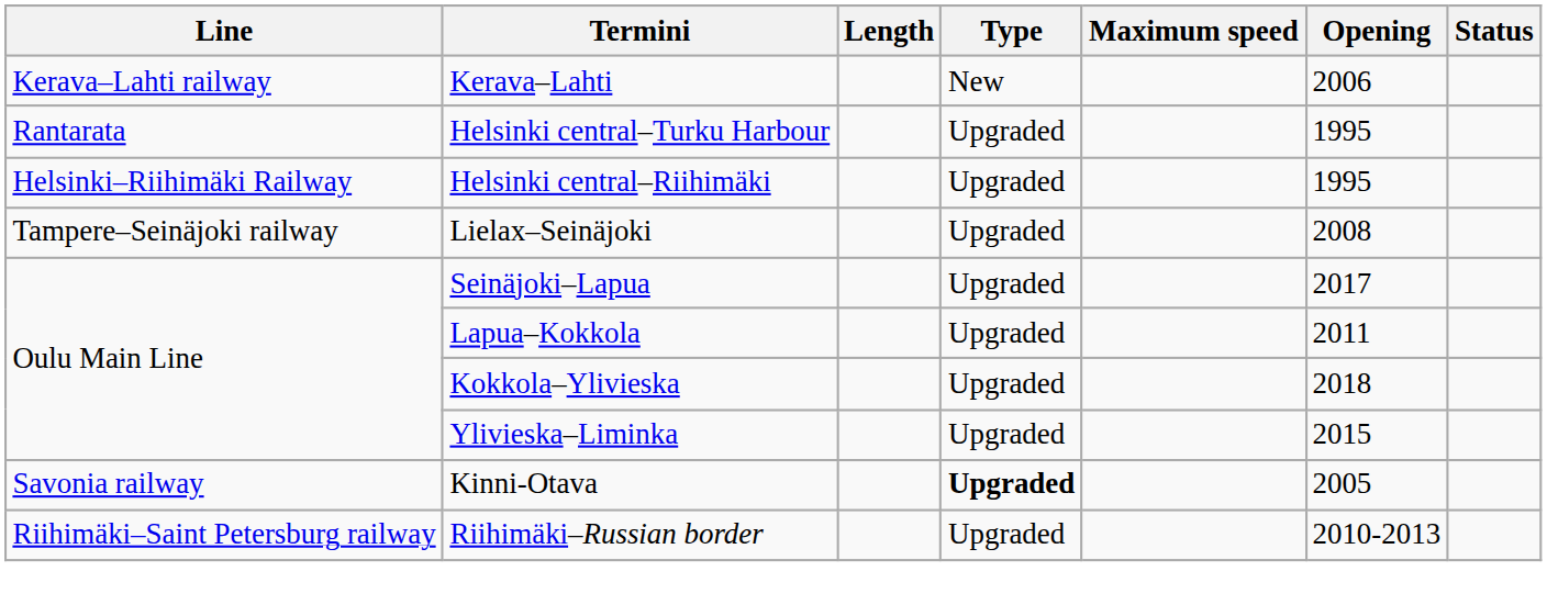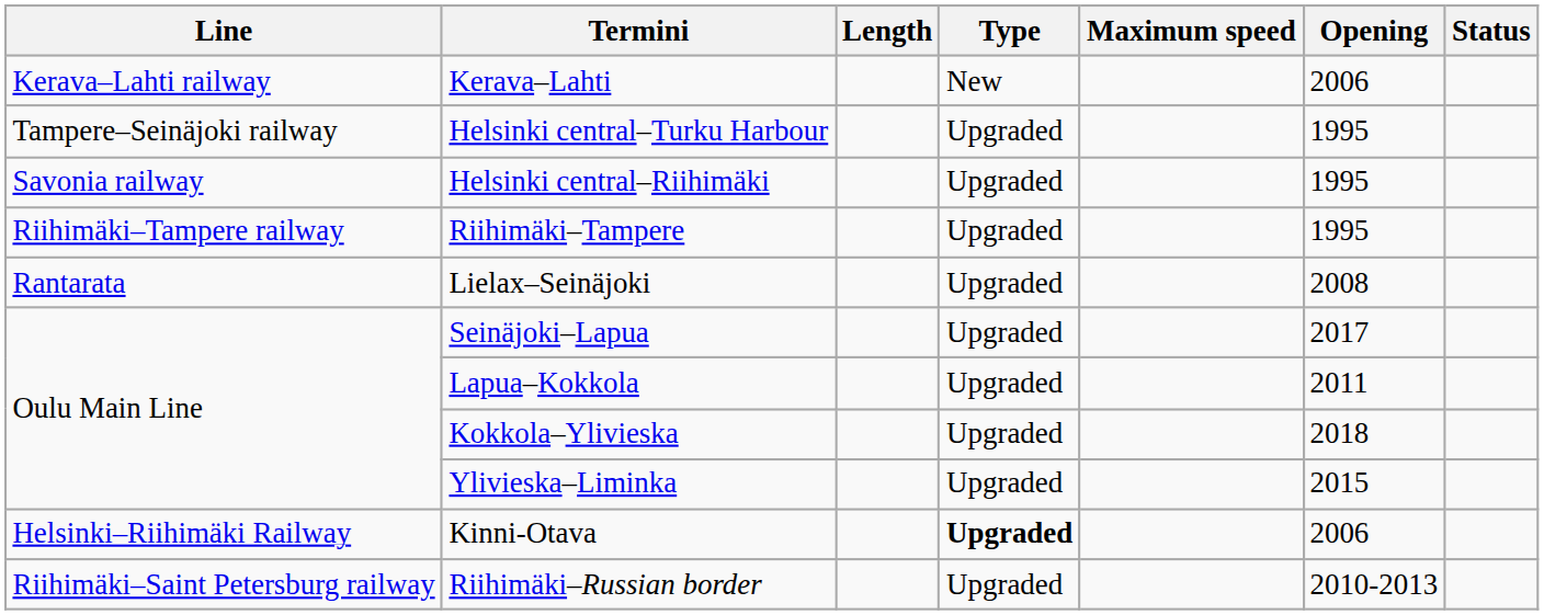 <table class="wikitable sortable static-row-numbers static-row-header-hash" style="font-size:small;">
 <tr>
 <th>Line</th>
 <th>Termini</th>
 <th data-sort-type="number">Length</th>
 <th>Type</th>
 <th>Maximum speed</th>
 <th>Opening</th>
 <th>Status</th>
 </tr>
 <tr>
 <td><a href='#'>Kerava–Lahti railway</a></td>
 <td><a href='#'>Kerava</a>–<a href='#'>Lahti</a></td>
 <td></td>
 <td>New</td>
 <td></td>
 <td>2006</td>
 <td></td>
 </tr>
 <tr>
-<td><a href='#'>Rantarata</a></td>
+<td>Tampere–Seinäjoki railway</td>
 <td><a href='#'>Helsinki central</a>–<a href='#'>Turku Harbour</a></td>
 <td></td>
 <td>Upgraded</td>
 <td></td>
 <td>1995</td>
 <td></td>
 </tr>
 <tr>
-<td><a href='#'>Helsinki–Riihimäki Railway</a></td>
+<td><a href='#'>Savonia railway</a></td>
 <td><a href='#'>Helsinki central</a>–<a href='#'>Riihimäki</a></td>
 <td></td>
 <td>Upgraded</td>
 <td></td>
 <td>1995</td>
 <td></td>
 </tr>
 <tr>
-<td>Tampere–Seinäjoki railway</td>
+<td><a href='#'>Riihimäki–Tampere railway</a></td>
+<td><a href='#'>Riihimäki</a>–<a href='#'>Tampere</a></td>
+<td></td>
+<td>Upgraded</td>
+<td></td>
+<td>1995</td>
+<td></td>
+</tr>
+<tr>
+<td><a href='#'>Rantarata</a></td>
 <td>Lielax–Seinäjoki</td>
 <td></td>
 <td>Upgraded</td>
 <td></td>
 <td>2008</td>
 <td></td>
 </tr>
 <tr>
 <td rowspan="4">Oulu Main Line</td>
 <td><a href='#'>Seinäjoki</a>–<a href='#'>Lapua</a></td>
 <td></td>
 <td>Upgraded</td>
 <td></td>
 <td>2017</td>
 <td></td>
 </tr>
 <tr>
 <td><a href='#'>Lapua</a>–<a href='#'>Kokkola</a></td>
 <td></td>
 <td>Upgraded</td>
 <td></td>
 <td>2011</td>
 <td></td>
 </tr>
 <tr>
 <td><a href='#'>Kokkola</a>–<a href='#'>Ylivieska</a></td>
 <td></td>
 <td>Upgraded</td>
 <td></td>
 <td>2018</td>
 <td></td>
 </tr>
 <tr>
 <td><a href='#'>Ylivieska</a>–<a href='#'>Liminka</a></td>
 <td></td>
 <td>Upgraded</td>
 <td></td>
 <td>2015</td>
 <td></td>
 </tr>
 <tr>
-<td><a href='#'>Savonia railway</a></td>
+<td><a href='#'>Helsinki–Riihimäki Railway</a></td>
 <td>Kinni-Otava</td>
 <td></td>
 <td><strong>Upgraded</strong></td>
 <td></td>
-<td>2005</td>
+<td>2006</td>
 <td></td>
 </tr>
 <tr>
 <td><a href='#'>Riihimäki–Saint Petersburg railway</a></td>
 <td><a href='#'>Riihimäki</a>–<em>Russian border</em></td>
 <td></td>
 <td>Upgraded</td>
 <td></td>
 <td>2010-2013</td>
 <td></td>
 </tr>
 </table>
